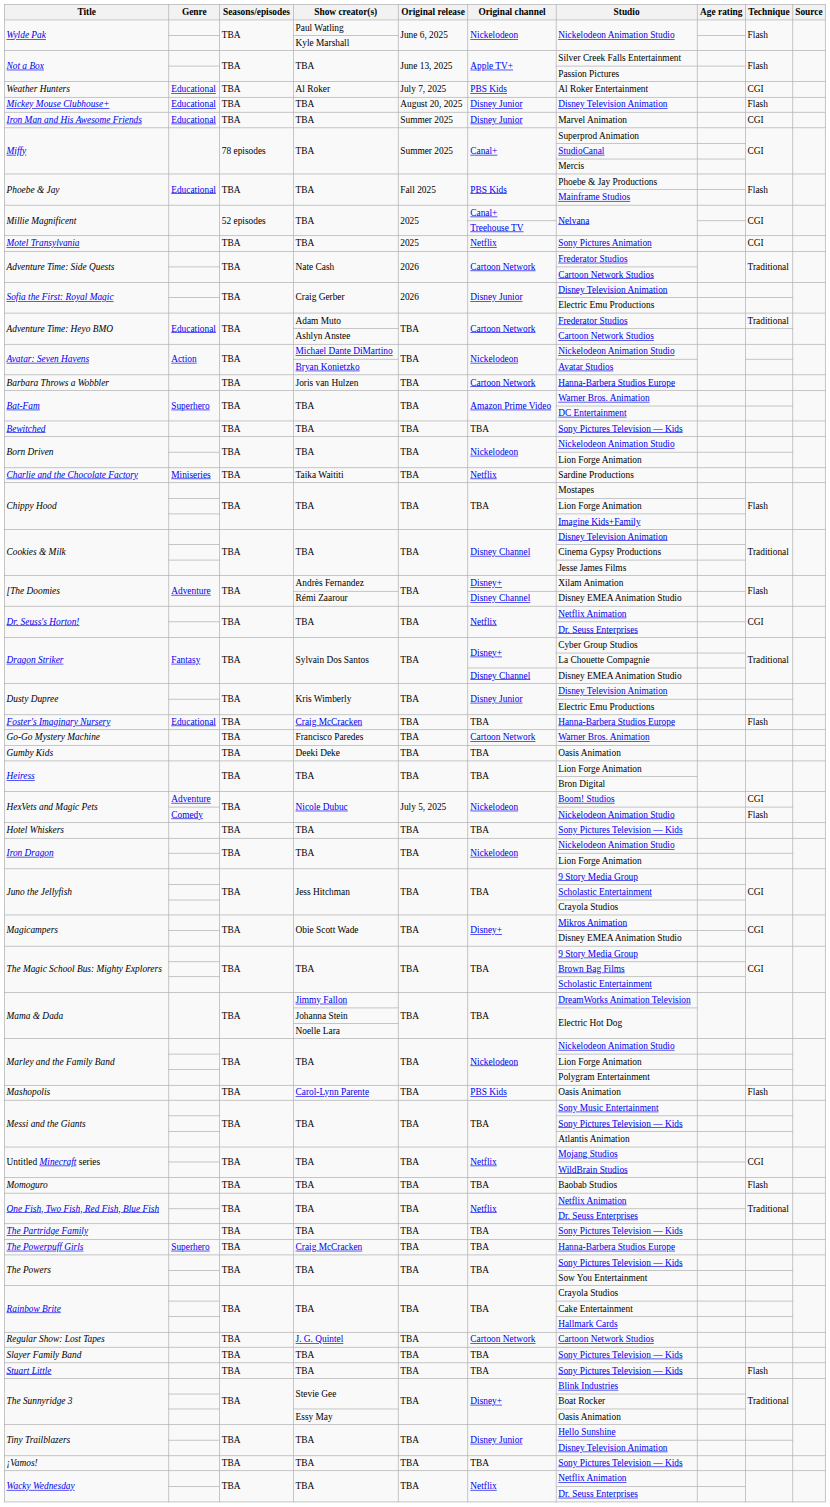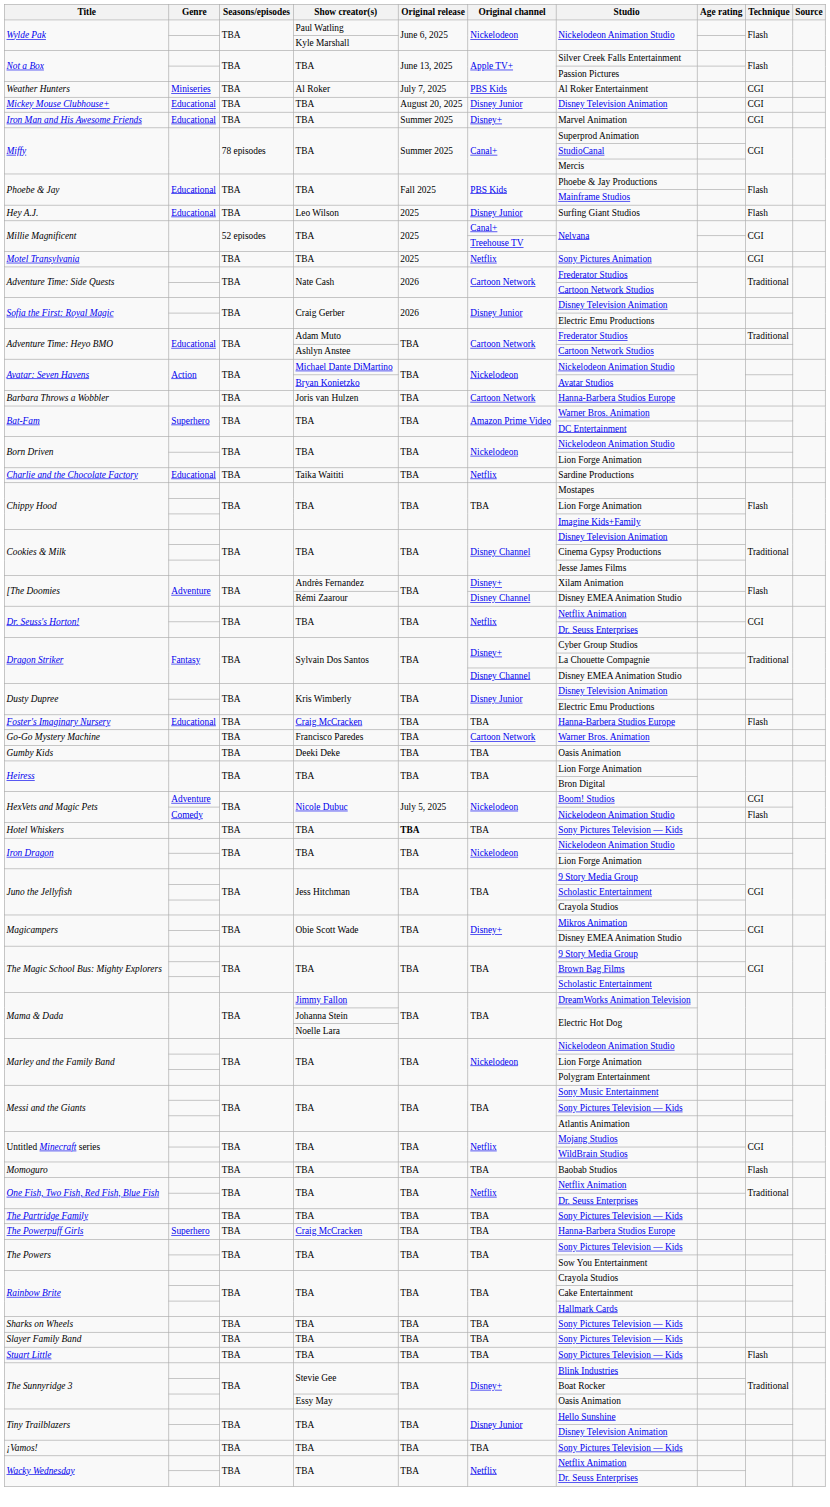 <table class="wikitable sortable" style="text-align: left; font-size:90%; width:100%;">
 <tr>
 <th>Title</th>
 <th>Genre</th>
 <th>Seasons/episodes</th>
 <th>Show creator(s)</th>
 <th>Original release</th>
 <th>Original channel</th>
 <th>Studio</th>
 <th>Age rating</th>
 <th>Technique</th>
 <th>Source</th>
 </tr>
 <tr>
 <td rowspan="2"><em><a href='#'>Wylde Pak</a></em></td>
 <td></td>
 <td rowspan="2">TBA</td>
 <td>Paul Watling</td>
 <td rowspan="2">June 6, 2025</td>
 <td rowspan="2"><a href='#'>Nickelodeon</a></td>
 <td rowspan="2"><a href='#'>Nickelodeon Animation Studio</a></td>
 <td></td>
 <td rowspan="2">Flash</td>
 <td rowspan="2"></td>
 </tr>
 <tr>
 <td></td>
 <td>Kyle Marshall</td>
 <td></td>
 </tr>
 <tr>
 <td rowspan="2"><em><a href='#'>Not a Box</a></em></td>
 <td></td>
 <td rowspan="2">TBA</td>
 <td rowspan="2">TBA</td>
 <td rowspan="2">June 13, 2025</td>
 <td rowspan="2"><a href='#'>Apple TV+</a></td>
 <td>Silver Creek Falls Entertainment</td>
 <td></td>
 <td rowspan="2">Flash</td>
 <td rowspan="2"></td>
 </tr>
 <tr>
 <td></td>
 <td>Passion Pictures</td>
 <td></td>
 </tr>
 <tr>
 <td><em>Weather Hunters</em></td>
-<td><a href='#'>Educational</a></td>
+<td><a href='#'>Miniseries</a></td>
 <td>TBA</td>
 <td>Al Roker</td>
 <td>July 7, 2025</td>
 <td><a href='#'>PBS Kids</a></td>
 <td>Al Roker Entertainment</td>
 <td></td>
 <td>CGI</td>
 <td></td>
 </tr>
 <tr>
 <td><em><a href='#'>Mickey Mouse Clubhouse+</a></em></td>
 <td><a href='#'>Educational</a></td>
 <td>TBA</td>
 <td>TBA</td>
 <td>August 20, 2025</td>
 <td><a href='#'>Disney Junior</a></td>
 <td><a href='#'>Disney Television Animation</a></td>
 <td></td>
-<td>Flash</td>
+<td>CGI</td>
 <td></td>
 </tr>
 <tr>
 <td><em><a href='#'>Iron Man and His Awesome Friends</a></em></td>
 <td><a href='#'>Educational</a></td>
 <td>TBA</td>
 <td>TBA</td>
 <td>Summer 2025</td>
-<td><a href='#'>Disney Junior</a></td>
+<td><a href='#'>Disney+</a></td>
 <td>Marvel Animation</td>
 <td></td>
 <td>CGI</td>
 <td></td>
 </tr>
 <tr>
 <td rowspan="3"><em><a href='#'>Miffy</a></em></td>
 <td rowspan="3"></td>
 <td rowspan="3">78 episodes</td>
 <td rowspan="3">TBA</td>
 <td rowspan="3">Summer 2025</td>
 <td rowspan="3"><a href='#'>Canal+</a></td>
 <td>Superprod Animation</td>
 <td></td>
 <td rowspan="3">CGI</td>
 <td rowspan="3"></td>
 </tr>
 <tr>
 <td><a href='#'>StudioCanal</a></td>
 </tr>
 <tr>
 <td>Mercis</td>
 <td></td>
 </tr>
 <tr>
 <td rowspan="2"><em>Phoebe & Jay</em></td>
 <td rowspan="2"><a href='#'>Educational</a></td>
 <td rowspan="2">TBA</td>
 <td rowspan="2">TBA</td>
 <td rowspan="2">Fall 2025</td>
 <td rowspan="2"><a href='#'>PBS Kids</a></td>
 <td>Phoebe & Jay Productions</td>
 <td></td>
 <td rowspan="2">Flash</td>
 <td rowspan="2"></td>
 </tr>
 <tr>
 <td><a href='#'>Mainframe Studios</a></td>
+<td></td>
+</tr>
+<tr>
+<td><em>Hey A.J.</em></td>
+<td><a href='#'>Educational</a></td>
+<td>TBA</td>
+<td>Leo Wilson</td>
+<td>2025</td>
+<td><a href='#'>Disney Junior</a></td>
+<td>Surfing Giant Studios</td>
+<td></td>
+<td>Flash</td>
 <td></td>
 </tr>
 <tr>
 <td rowspan="2"><em>Millie Magnificent</em></td>
 <td rowspan="2"></td>
 <td rowspan="2">52 episodes</td>
 <td rowspan="2">TBA</td>
 <td rowspan="2">2025</td>
 <td><a href='#'>Canal+</a></td>
 <td rowspan="2"><a href='#'>Nelvana</a></td>
 <td></td>
 <td rowspan="2">CGI</td>
 <td rowspan="2"></td>
 </tr>
 <tr>
 <td><a href='#'>Treehouse TV</a></td>
 <td></td>
 </tr>
 <tr>
 <td><em><a href='#'>Motel Transylvania</a></em></td>
 <td></td>
 <td>TBA</td>
 <td>TBA</td>
 <td>2025</td>
 <td><a href='#'>Netflix</a></td>
 <td><a href='#'>Sony Pictures Animation</a></td>
 <td></td>
 <td>CGI</td>
 <td></td>
 </tr>
 <tr>
 <td rowspan="2"><em>Adventure Time: Side Quests</em></td>
 <td></td>
 <td rowspan="2">TBA</td>
 <td rowspan="2">Nate Cash</td>
 <td rowspan="2">2026</td>
 <td rowspan="2"><a href='#'>Cartoon Network</a></td>
 <td><a href='#'>Frederator Studios</a></td>
 <td rowspan="2"></td>
 <td rowspan="2">Traditional</td>
 <td rowspan="2"></td>
 </tr>
 <tr>
 <td></td>
 <td><a href='#'>Cartoon Network Studios</a></td>
 </tr>
 <tr>
 <td rowspan="2"><em><a href='#'>Sofia the First: Royal Magic</a></em></td>
 <td></td>
 <td rowspan="2">TBA</td>
 <td rowspan="2">Craig Gerber</td>
 <td rowspan="2">2026</td>
 <td rowspan="2"><a href='#'>Disney Junior</a></td>
 <td><a href='#'>Disney Television Animation</a></td>
 <td></td>
 <td></td>
 <td rowspan="2"></td>
 </tr>
 <tr>
 <td></td>
 <td>Electric Emu Productions</td>
 <td></td>
 </tr>
 <tr>
 <td rowspan="2"><em>Adventure Time: Heyo BMO</em></td>
 <td rowspan="2"><a href='#'>Educational</a></td>
 <td rowspan="2">TBA</td>
 <td>Adam Muto</td>
 <td rowspan="2">TBA</td>
 <td rowspan="2"><a href='#'>Cartoon Network</a></td>
 <td><a href='#'>Frederator Studios</a></td>
 <td></td>
 <td>Traditional</td>
 <td rowspan="2"></td>
 </tr>
 <tr>
 <td>Ashlyn Anstee</td>
 <td><a href='#'>Cartoon Network Studios</a></td>
 <td></td>
 <td></td>
 </tr>
 <tr>
 <td rowspan="2"><em><a href='#'>Avatar: Seven Havens</a></em></td>
 <td rowspan="2"><a href='#'>Action</a></td>
 <td rowspan="2">TBA</td>
 <td><a href='#'>Michael Dante DiMartino</a></td>
 <td rowspan="2">TBA</td>
 <td rowspan="2"><a href='#'>Nickelodeon</a></td>
 <td><a href='#'>Nickelodeon Animation Studio</a></td>
 <td rowspan="2"></td>
 <td></td>
 <td rowspan="2"></td>
 </tr>
 <tr>
 <td><a href='#'>Bryan Konietzko</a></td>
 <td><a href='#'>Avatar Studios</a></td>
 <td></td>
 </tr>
 <tr>
 <td><em>Barbara Throws a Wobbler</em></td>
 <td></td>
 <td>TBA</td>
 <td>Joris van Hulzen</td>
 <td>TBA</td>
 <td><a href='#'>Cartoon Network</a></td>
 <td><a href='#'>Hanna-Barbera Studios Europe</a></td>
 <td></td>
 <td></td>
 <td></td>
 </tr>
 <tr>
 <td rowspan="2"><em><a href='#'>Bat-Fam</a></em></td>
 <td rowspan="2"><a href='#'>Superhero</a></td>
 <td rowspan="2">TBA</td>
 <td rowspan="2">TBA</td>
 <td rowspan="2">TBA</td>
 <td rowspan="2"><a href='#'>Amazon Prime Video</a></td>
 <td><a href='#'>Warner Bros. Animation</a></td>
 <td></td>
 <td></td>
 <td rowspan="2"></td>
 </tr>
 <tr>
 <td><a href='#'>DC Entertainment</a></td>
 <td></td>
 <td></td>
 </tr>
 <tr>
-<td><em><a href='#'>Bewitched</a></em></td>
-<td></td>
-<td>TBA</td>
-<td>TBA</td>
-<td>TBA</td>
-<td>TBA</td>
-<td><a href='#'>Sony Pictures Television — Kids</a></td>
-<td></td>
-<td></td>
-<td></td>
-</tr>
-<tr>
 <td rowspan="2"><em>Born Driven</em></td>
 <td></td>
 <td rowspan="2">TBA</td>
 <td rowspan="2">TBA</td>
 <td rowspan="2">TBA</td>
 <td rowspan="2"><a href='#'>Nickelodeon</a></td>
 <td><a href='#'>Nickelodeon Animation Studio</a></td>
 <td></td>
 <td></td>
 <td rowspan="2"></td>
 </tr>
 <tr>
 <td></td>
 <td>Lion Forge Animation</td>
 <td></td>
 <td></td>
 </tr>
 <tr>
 <td><em><a href='#'>Charlie and the Chocolate Factory</a></em></td>
-<td><a href='#'>Miniseries</a></td>
+<td><a href='#'>Educational</a></td>
 <td>TBA</td>
 <td>Taika Waititi</td>
 <td>TBA</td>
 <td><a href='#'>Netflix</a></td>
 <td>Sardine Productions</td>
 <td></td>
 <td></td>
 <td></td>
 </tr>
 <tr>
 <td rowspan="3"><em>Chippy Hood</em></td>
 <td></td>
 <td rowspan="3">TBA</td>
 <td rowspan="3">TBA</td>
 <td rowspan="3">TBA</td>
 <td rowspan="3">TBA</td>
 <td>Mostapes</td>
 <td></td>
 <td rowspan="3">Flash</td>
 <td rowspan="3"></td>
 </tr>
 <tr>
 <td></td>
 <td>Lion Forge Animation</td>
 <td></td>
 </tr>
 <tr>
 <td></td>
 <td><a href='#'>Imagine Kids+Family</a></td>
 <td></td>
 </tr>
 <tr>
 <td rowspan="3"><em>Cookies & Milk</em></td>
 <td></td>
 <td rowspan="3">TBA</td>
 <td rowspan="3">TBA</td>
 <td rowspan="3">TBA</td>
 <td rowspan="3"><a href='#'>Disney Channel</a></td>
 <td><a href='#'>Disney Television Animation</a></td>
 <td></td>
 <td rowspan="3">Traditional</td>
 <td rowspan="3"></td>
 </tr>
 <tr>
 <td></td>
 <td>Cinema Gypsy Productions</td>
 <td></td>
 </tr>
 <tr>
 <td></td>
 <td>Jesse James Films</td>
 <td></td>
 </tr>
 <tr>
 <td rowspan="2"><em>[The Doomies</em></td>
 <td rowspan="2"><a href='#'>Adventure</a></td>
 <td rowspan="2">TBA</td>
 <td>Andrès Fernandez</td>
 <td rowspan="2">TBA</td>
 <td><a href='#'>Disney+</a></td>
 <td>Xilam Animation</td>
 <td></td>
 <td rowspan="2">Flash</td>
 <td rowspan="2"></td>
 </tr>
 <tr>
 <td>Rémi Zaarour</td>
 <td><a href='#'>Disney Channel</a></td>
 <td>Disney EMEA Animation Studio</td>
 <td></td>
 </tr>
 <tr>
 <td rowspan="2"><em><a href='#'>Dr. Seuss's Horton!</a></em></td>
 <td></td>
 <td rowspan="2">TBA</td>
 <td rowspan="2">TBA</td>
 <td rowspan="2">TBA</td>
 <td rowspan="2"><a href='#'>Netflix</a></td>
 <td><a href='#'>Netflix Animation</a></td>
 <td></td>
 <td rowspan="2">CGI</td>
 <td rowspan="2"></td>
 </tr>
 <tr>
 <td></td>
 <td><a href='#'>Dr. Seuss Enterprises</a></td>
 <td></td>
 </tr>
 <tr>
 <td rowspan="3"><em><a href='#'>Dragon Striker</a></em></td>
 <td rowspan="3"><a href='#'>Fantasy</a></td>
 <td rowspan="3">TBA</td>
 <td rowspan="3">Sylvain Dos Santos</td>
 <td rowspan="3">TBA</td>
 <td rowspan="2"><a href='#'>Disney+</a></td>
 <td>Cyber Group Studios</td>
 <td></td>
 <td rowspan="3">Traditional</td>
 <td rowspan="3"></td>
 </tr>
 <tr>
 <td>La Chouette Compagnie</td>
 <td></td>
 </tr>
 <tr>
 <td><a href='#'>Disney Channel</a></td>
 <td>Disney EMEA Animation Studio</td>
 <td></td>
 </tr>
 <tr>
 <td rowspan="2"><em>Dusty Dupree</em></td>
 <td></td>
 <td rowspan="2">TBA</td>
 <td rowspan="2">Kris Wimberly</td>
 <td rowspan="2">TBA</td>
 <td rowspan="2"><a href='#'>Disney Junior</a></td>
 <td><a href='#'>Disney Television Animation</a></td>
 <td></td>
 <td></td>
 <td rowspan="2"></td>
 </tr>
 <tr>
 <td></td>
 <td>Electric Emu Productions</td>
 <td></td>
 <td></td>
 </tr>
 <tr>
 <td><em><a href='#'>Foster's Imaginary Nursery</a></em></td>
 <td><a href='#'>Educational</a></td>
 <td>TBA</td>
 <td><a href='#'>Craig McCracken</a></td>
 <td>TBA</td>
 <td>TBA</td>
 <td><a href='#'>Hanna-Barbera Studios Europe</a></td>
 <td></td>
 <td>Flash</td>
 <td></td>
 </tr>
 <tr>
 <td><em>Go-Go Mystery Machine</em></td>
 <td></td>
 <td>TBA</td>
 <td>Francisco Paredes</td>
 <td>TBA</td>
 <td><a href='#'>Cartoon Network</a></td>
 <td><a href='#'>Warner Bros. Animation</a></td>
 <td></td>
 <td></td>
 <td></td>
 </tr>
 <tr>
 <td><em>Gumby Kids</em></td>
 <td></td>
 <td>TBA</td>
 <td>Deeki Deke</td>
 <td>TBA</td>
 <td>TBA</td>
 <td>Oasis Animation</td>
 <td></td>
 <td></td>
 <td></td>
 </tr>
 <tr>
 <td rowspan="2"><em><a href='#'>Heiress</a></em></td>
 <td rowspan="2"></td>
 <td rowspan="2">TBA</td>
 <td rowspan="2">TBA</td>
 <td rowspan="2">TBA</td>
 <td rowspan="2">TBA</td>
 <td>Lion Forge Animation</td>
 <td rowspan="2"></td>
 <td rowspan="2"></td>
 <td rowspan="2"></td>
 </tr>
 <tr>
 <td>Bron Digital</td>
 </tr>
 <tr>
 <td rowspan="2"><em>HexVets and Magic Pets</em></td>
 <td><a href='#'>Adventure</a></td>
 <td rowspan="2">TBA</td>
 <td rowspan="2"><a href='#'>Nicole Dubuc</a></td>
 <td rowspan="2">July 5, 2025</td>
 <td rowspan="2"><a href='#'>Nickelodeon</a></td>
 <td><a href='#'>Boom! Studios</a></td>
 <td></td>
 <td>CGI</td>
 <td rowspan="2"></td>
 </tr>
 <tr>
 <td><a href='#'>Comedy</a></td>
 <td><a href='#'>Nickelodeon Animation Studio</a></td>
 <td></td>
 <td>Flash</td>
 </tr>
 <tr>
 <td><em>Hotel Whiskers</em></td>
 <td></td>
 <td>TBA</td>
 <td>TBA</td>
-<td>TBA</td>
+<td><strong>TBA</strong></td>
 <td>TBA</td>
 <td><a href='#'>Sony Pictures Television — Kids</a></td>
 <td></td>
 <td></td>
 <td></td>
 </tr>
 <tr>
 <td rowspan="2"><em><a href='#'>Iron Dragon</a></em></td>
 <td></td>
 <td rowspan="2">TBA</td>
 <td rowspan="2">TBA</td>
 <td rowspan="2">TBA</td>
 <td rowspan="2"><a href='#'>Nickelodeon</a></td>
 <td><a href='#'>Nickelodeon Animation Studio</a></td>
 <td></td>
 <td></td>
 <td rowspan="2"></td>
 </tr>
 <tr>
 <td></td>
 <td>Lion Forge Animation</td>
 <td></td>
 <td></td>
 </tr>
 <tr>
 <td rowspan="3"><em>Juno the Jellyfish</em></td>
 <td></td>
 <td rowspan="3">TBA</td>
 <td rowspan="3">Jess Hitchman</td>
 <td rowspan="3">TBA</td>
 <td rowspan="3">TBA</td>
 <td><a href='#'>9 Story Media Group</a></td>
 <td></td>
 <td rowspan="3">CGI</td>
 <td rowspan="3"></td>
 </tr>
 <tr>
 <td></td>
 <td><a href='#'>Scholastic Entertainment</a></td>
 <td></td>
 </tr>
 <tr>
 <td></td>
 <td>Crayola Studios</td>
 <td></td>
 </tr>
 <tr>
 <td rowspan="2"><em>Magicampers</em></td>
 <td></td>
 <td rowspan="2">TBA</td>
 <td rowspan="2">Obie Scott Wade</td>
 <td rowspan="2">TBA</td>
 <td rowspan="2"><a href='#'>Disney+</a></td>
 <td><a href='#'>Mikros Animation</a></td>
 <td></td>
 <td rowspan="2">CGI</td>
 <td rowspan="2"></td>
 </tr>
 <tr>
 <td></td>
 <td>Disney EMEA Animation Studio</td>
 </tr>
 <tr>
 <td rowspan="3"><em>The Magic School Bus: Mighty Explorers</em></td>
 <td></td>
 <td rowspan="3">TBA</td>
 <td rowspan="3">TBA</td>
 <td rowspan="3">TBA</td>
 <td rowspan="3">TBA</td>
 <td><a href='#'>9 Story Media Group</a></td>
 <td></td>
 <td rowspan="3">CGI</td>
 <td rowspan="3"></td>
 </tr>
 <tr>
 <td></td>
 <td><a href='#'>Brown Bag Films</a></td>
 <td></td>
 </tr>
 <tr>
 <td></td>
 <td><a href='#'>Scholastic Entertainment</a></td>
 <td></td>
 </tr>
 <tr>
 <td rowspan="3"><em>Mama & Dada</em></td>
 <td rowspan="3"></td>
 <td rowspan="3">TBA</td>
 <td><a href='#'>Jimmy Fallon</a></td>
 <td rowspan="3">TBA</td>
 <td rowspan="3">TBA</td>
 <td><a href='#'>DreamWorks Animation Television</a></td>
 <td rowspan="3"></td>
 <td rowspan="3"></td>
 <td rowspan="3"></td>
 </tr>
 <tr>
 <td>Johanna Stein</td>
 <td rowspan="2">Electric Hot Dog</td>
 </tr>
 <tr>
 <td>Noelle Lara</td>
 </tr>
 <tr>
 <td rowspan="3"><em>Marley and the Family Band</em></td>
 <td></td>
 <td rowspan="3">TBA</td>
 <td rowspan="3">TBA</td>
 <td rowspan="3">TBA</td>
 <td rowspan="3"><a href='#'>Nickelodeon</a></td>
 <td><a href='#'>Nickelodeon Animation Studio</a></td>
 <td></td>
 <td></td>
 <td rowspan="3"></td>
 </tr>
 <tr>
 <td></td>
 <td>Lion Forge Animation</td>
 <td></td>
 <td></td>
 </tr>
 <tr>
 <td></td>
 <td>Polygram Entertainment</td>
 <td></td>
-<td></td>
-</tr>
-<tr>
-<td><em>Mashopolis</em></td>
-<td></td>
-<td>TBA</td>
-<td><a href='#'>Carol-Lynn Parente</a></td>
-<td>TBA</td>
-<td><a href='#'>PBS Kids</a></td>
-<td>Oasis Animation</td>
-<td></td>
-<td>Flash</td>
 <td></td>
 </tr>
 <tr>
 <td rowspan="3"><em>Messi and the Giants</em></td>
 <td></td>
 <td rowspan="3">TBA</td>
 <td rowspan="3">TBA</td>
 <td rowspan="3">TBA</td>
 <td rowspan="3">TBA</td>
 <td><a href='#'>Sony Music Entertainment</a></td>
 <td></td>
 <td></td>
 <td rowspan="3"></td>
 </tr>
 <tr>
 <td></td>
 <td><a href='#'>Sony Pictures Television — Kids</a></td>
 <td></td>
 <td></td>
 </tr>
 <tr>
 <td></td>
 <td>Atlantis Animation</td>
 <td></td>
 <td></td>
 </tr>
 <tr>
 <td rowspan="2">Untitled <em><a href='#'>Minecraft</a></em> series</td>
 <td></td>
 <td rowspan="2">TBA</td>
 <td rowspan="2">TBA</td>
 <td rowspan="2">TBA</td>
 <td rowspan="2"><a href='#'>Netflix</a></td>
 <td><a href='#'>Mojang Studios</a></td>
 <td></td>
 <td rowspan="2">CGI</td>
 <td rowspan="2"></td>
 </tr>
 <tr>
 <td></td>
 <td><a href='#'>WildBrain Studios</a></td>
 <td></td>
 </tr>
 <tr>
 <td><em>Momoguro</em></td>
 <td></td>
 <td>TBA</td>
 <td>TBA</td>
 <td>TBA</td>
 <td>TBA</td>
 <td>Baobab Studios</td>
 <td></td>
 <td>Flash</td>
 <td></td>
 </tr>
 <tr>
 <td rowspan="2"><em><a href='#'>One Fish, Two Fish, Red Fish, Blue Fish</a></em></td>
 <td></td>
 <td rowspan="2">TBA</td>
 <td rowspan="2">TBA</td>
 <td rowspan="2">TBA</td>
 <td rowspan="2"><a href='#'>Netflix</a></td>
 <td><a href='#'>Netflix Animation</a></td>
 <td></td>
 <td rowspan="2">Traditional</td>
 <td rowspan="2"></td>
 </tr>
 <tr>
 <td></td>
 <td><a href='#'>Dr. Seuss Enterprises</a></td>
 <td></td>
 </tr>
 <tr>
 <td><em><a href='#'>The Partridge Family</a></em></td>
 <td></td>
 <td>TBA</td>
 <td>TBA</td>
 <td>TBA</td>
 <td>TBA</td>
 <td><a href='#'>Sony Pictures Television — Kids</a></td>
 <td></td>
 <td></td>
 <td></td>
 </tr>
 <tr>
 <td><em><a href='#'>The Powerpuff Girls</a></em></td>
 <td><a href='#'>Superhero</a></td>
 <td>TBA</td>
 <td><a href='#'>Craig McCracken</a></td>
 <td>TBA</td>
 <td>TBA</td>
 <td><a href='#'>Hanna-Barbera Studios Europe</a></td>
 <td></td>
 <td></td>
 <td></td>
 </tr>
 <tr>
 <td rowspan="2"><em>The Powers</em></td>
 <td></td>
 <td rowspan="2">TBA</td>
 <td rowspan="2">TBA</td>
 <td rowspan="2">TBA</td>
 <td rowspan="2">TBA</td>
 <td><a href='#'>Sony Pictures Television — Kids</a></td>
 <td></td>
 <td></td>
 <td rowspan="2"></td>
 </tr>
 <tr>
 <td></td>
 <td>Sow You Entertainment</td>
 <td></td>
 <td></td>
 </tr>
 <tr>
 <td rowspan="3"><em><a href='#'>Rainbow Brite</a></em></td>
 <td></td>
 <td rowspan="3">TBA</td>
 <td rowspan="3">TBA</td>
 <td rowspan="3">TBA</td>
 <td rowspan="3">TBA</td>
 <td>Crayola Studios</td>
 <td></td>
 <td></td>
 <td rowspan="3"></td>
 </tr>
 <tr>
 <td></td>
 <td>Cake Entertainment</td>
 <td></td>
 <td></td>
 </tr>
 <tr>
 <td></td>
 <td><a href='#'>Hallmark Cards</a></td>
 <td></td>
 <td></td>
 </tr>
 <tr>
-<td><em>Regular Show: Lost Tapes</em></td>
+<td><em>Sharks on Wheels</em></td>
 <td></td>
 <td>TBA</td>
-<td><a href='#'>J. G. Quintel</a></td>
 <td>TBA</td>
-<td><a href='#'>Cartoon Network</a></td>
-<td><a href='#'>Cartoon Network Studios</a></td>
+<td>TBA</td>
+<td>TBA</td>
+<td><a href='#'>Sony Pictures Television — Kids</a></td>
 <td></td>
 <td></td>
 <td></td>
 </tr>
 <tr>
 <td><em>Slayer Family Band</em></td>
 <td></td>
 <td>TBA</td>
 <td>TBA</td>
 <td>TBA</td>
 <td>TBA</td>
 <td><a href='#'>Sony Pictures Television — Kids</a></td>
 <td></td>
 <td></td>
 <td></td>
 </tr>
 <tr>
 <td><em><a href='#'>Stuart Little</a></em></td>
 <td></td>
 <td>TBA</td>
 <td>TBA</td>
 <td>TBA</td>
 <td>TBA</td>
 <td><a href='#'>Sony Pictures Television — Kids</a></td>
 <td></td>
 <td>Flash</td>
 <td></td>
 </tr>
 <tr>
 <td rowspan="3"><em>The Sunnyridge 3</em></td>
 <td></td>
 <td rowspan="3">TBA</td>
 <td rowspan="2">Stevie Gee</td>
 <td rowspan="3">TBA</td>
 <td rowspan="3"><a href='#'>Disney+</a></td>
 <td><a href='#'>Blink Industries</a></td>
 <td></td>
 <td rowspan="3">Traditional</td>
 <td rowspan="3"></td>
 </tr>
 <tr>
 <td></td>
 <td>Boat Rocker</td>
 <td></td>
 </tr>
 <tr>
 <td></td>
 <td>Essy May</td>
 <td>Oasis Animation</td>
 <td></td>
 </tr>
 <tr>
 <td rowspan="2"><em>Tiny Trailblazers</em></td>
 <td></td>
 <td rowspan="2">TBA</td>
 <td rowspan="2">TBA</td>
 <td rowspan="2">TBA</td>
 <td rowspan="2"><a href='#'>Disney Junior</a></td>
 <td><a href='#'>Hello Sunshine</a></td>
 <td></td>
 <td></td>
 <td rowspan="2"></td>
 </tr>
 <tr>
 <td></td>
 <td><a href='#'>Disney Television Animation</a></td>
 <td></td>
 <td></td>
 </tr>
 <tr>
 <td><em>¡Vamos!</em></td>
 <td></td>
 <td>TBA</td>
 <td>TBA</td>
 <td>TBA</td>
 <td>TBA</td>
 <td><a href='#'>Sony Pictures Television — Kids</a></td>
 <td></td>
 <td></td>
 <td></td>
 </tr>
 <tr>
 <td rowspan="2"><em><a href='#'>Wacky Wednesday</a></em></td>
 <td></td>
 <td rowspan="2">TBA</td>
 <td rowspan="2">TBA</td>
 <td rowspan="2">TBA</td>
 <td rowspan="2"><a href='#'>Netflix</a></td>
 <td><a href='#'>Netflix Animation</a></td>
 <td></td>
 <td rowspan="2"></td>
 <td rowspan="2"></td>
 </tr>
 <tr>
 <td></td>
 <td><a href='#'>Dr. Seuss Enterprises</a></td>
 <td></td>
 </tr>
 </table>
